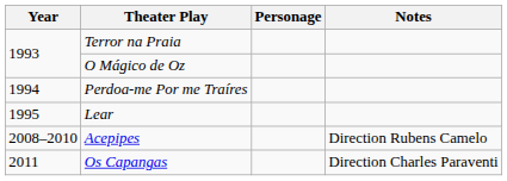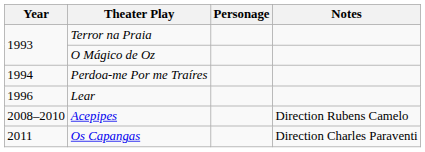 <table class="wikitable">
 <tr>
 <th>Year</th>
 <th>Theater Play</th>
 <th>Personage</th>
 <th>Notes</th>
 </tr>
 <tr>
 <td rowspan=2>1993</td>
 <td><em>Terror na Praia</em></td>
 <td></td>
 <td></td>
 </tr>
 <tr>
 <td><em>O Mágico de Oz</em></td>
 <td></td>
 <td></td>
 </tr>
 <tr>
 <td>1994</td>
 <td><em>Perdoa-me Por me Traíres</em></td>
 <td></td>
 <td></td>
 </tr>
 <tr>
-<td>1995</td>
+<td>1996</td>
 <td><em>Lear</em></td>
 <td></td>
 <td></td>
 </tr>
 <tr>
 <td>2008–2010</td>
 <td><em><a href='#'>Acepipes</a></em></td>
 <td></td>
 <td>Direction Rubens Camelo</td>
 </tr>
 <tr>
 <td>2011</td>
 <td><em><a href='#'>Os Capangas</a></em></td>
 <td></td>
 <td>Direction Charles Paraventi</td>
 </tr>
 </table>
